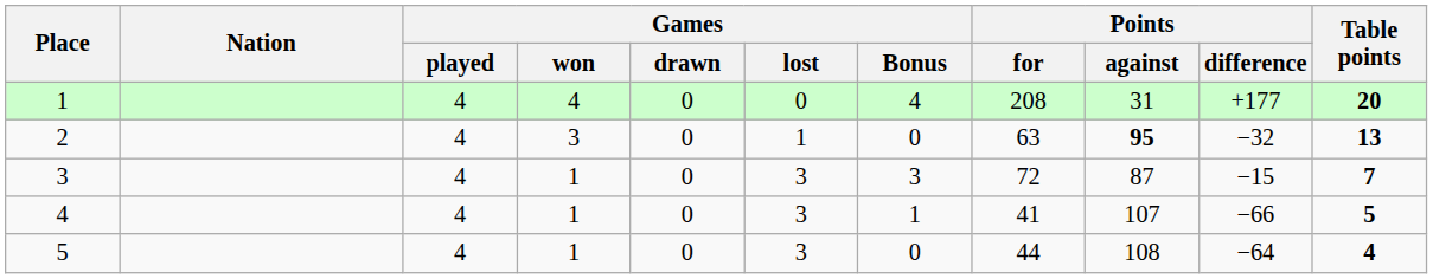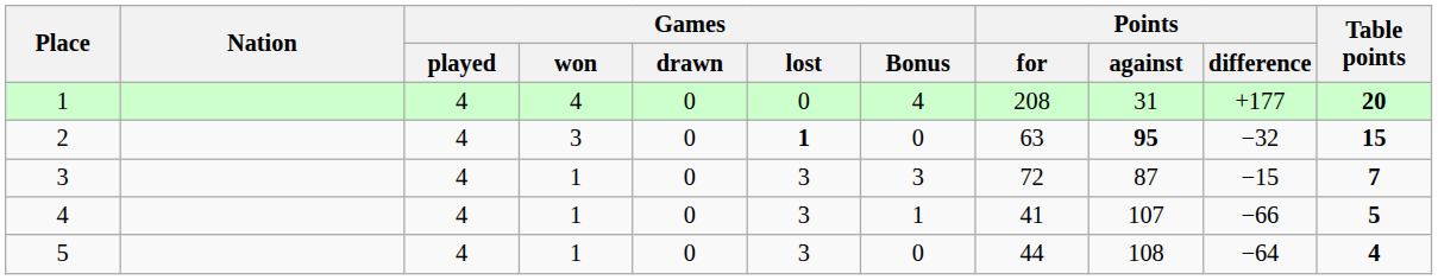 <table class="wikitable">
 <tr>
 <th rowspan=2 width="8%">Place</th>
 <th rowspan=2 width="20%">Nation</th>
 <th colspan=5 width="40%">Games</th>
 <th colspan=3 width="24%">Points</th>
 <th rowspan=2 width="10%">Table<br>points</th>
 </tr>
 <tr>
 <th width="8%">played</th>
 <th width="8%">won</th>
 <th width="8%">drawn</th>
 <th width="8%">lost</th>
 <th width="8%">Bonus</th>
 <th width="8%">for</th>
 <th width="8%">against</th>
 <th width="8%">difference</th>
 </tr>
 <tr align=center bgcolor="#ccffcc">
 <td>1</td>
 <td align=left></td>
 <td>4</td>
 <td>4</td>
 <td>0</td>
 <td>0</td>
 <td>4</td>
 <td>208</td>
 <td>31</td>
 <td>+177</td>
 <td><strong>20</strong></td>
 </tr>
 <tr align=center>
 <td>2</td>
 <td align=left></td>
 <td>4</td>
 <td>3</td>
 <td>0</td>
-<td>1</td>
+<td><strong>1</strong></td>
 <td>0</td>
 <td>63</td>
 <td><strong>95</strong></td>
 <td>−32</td>
-<td><strong>13</strong></td>
+<td><strong>15</strong></td>
 </tr>
 <tr align=center>
 <td>3</td>
 <td align=left></td>
 <td>4</td>
 <td>1</td>
 <td>0</td>
 <td>3</td>
 <td>3</td>
 <td>72</td>
 <td>87</td>
 <td>−15</td>
 <td><strong>7</strong></td>
 </tr>
 <tr align=center>
 <td>4</td>
 <td align=left></td>
 <td>4</td>
 <td>1</td>
 <td>0</td>
 <td>3</td>
 <td>1</td>
 <td>41</td>
 <td>107</td>
 <td>−66</td>
 <td><strong>5</strong></td>
 </tr>
 <tr align=center>
 <td>5</td>
 <td align=left></td>
 <td>4</td>
 <td>1</td>
 <td>0</td>
 <td>3</td>
 <td>0</td>
 <td>44</td>
 <td>108</td>
 <td>−64</td>
 <td><strong>4</strong></td>
 </tr>
 </table>
